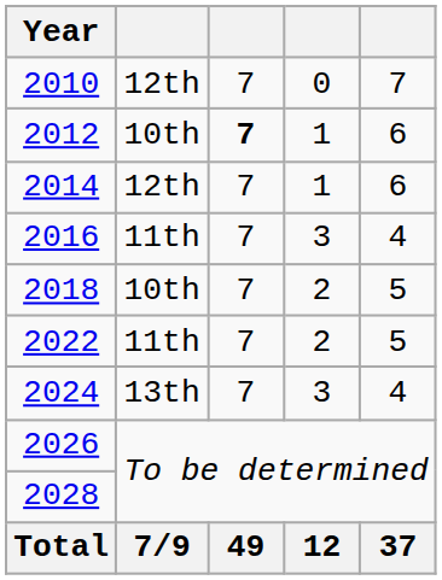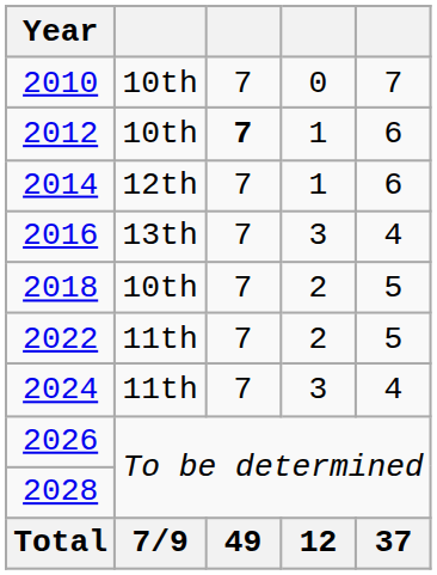 <table class="wikitable" style="text-align:center">
 <tr>
 <th>Year</th>
 <th></th>
 <th width=25></th>
 <th width=25></th>
 <th width=25></th>
 </tr>
 <tr>
 <td> <a href='#'>2010</a></td>
-<td>12th</td>
+<td>10th</td>
 <td>7</td>
 <td>0</td>
 <td>7</td>
 </tr>
 <tr>
 <td> <a href='#'>2012</a></td>
 <td>10th</td>
 <td><strong>7</strong></td>
 <td>1</td>
 <td>6</td>
 </tr>
 <tr>
 <td> <a href='#'>2014</a></td>
 <td>12th</td>
 <td>7</td>
 <td>1</td>
 <td>6</td>
 </tr>
 <tr>
 <td> <a href='#'>2016</a></td>
-<td>11th</td>
+<td>13th</td>
 <td>7</td>
 <td>3</td>
 <td>4</td>
 </tr>
 <tr>
 <td> <a href='#'>2018</a></td>
 <td>10th</td>
 <td>7</td>
 <td>2</td>
 <td>5</td>
 </tr>
 <tr>
 <td> <a href='#'>2022</a></td>
 <td>11th</td>
 <td>7</td>
 <td>2</td>
 <td>5</td>
 </tr>
 <tr>
 <td> <a href='#'>2024</a></td>
-<td>13th</td>
+<td>11th</td>
 <td>7</td>
 <td>3</td>
 <td>4</td>
 </tr>
 <tr>
 <td> <a href='#'>2026</a></td>
 <td colspan=4 rowspan=2><em>To be determined</em></td>
 </tr>
 <tr>
 <td> <a href='#'>2028</a></td>
 </tr>
 <tr>
 <th>Total</th>
 <th>7/9</th>
 <th>49</th>
 <th>12</th>
 <th>37</th>
 </tr>
 </table>
